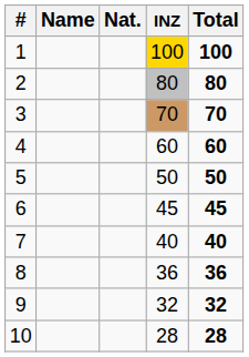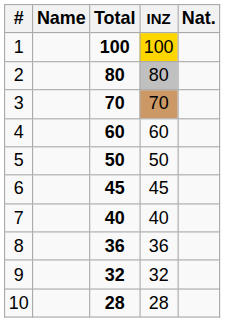 <table class="wikitable sortable" style="text-align:center;">
 <tr>
 <th>#</th>
 <th>Name</th>
+<th>Total</th>
+<th><small>INZ</small></th>
 <th>Nat.</th>
-<th><small>INZ</small></th>
-<th>Total</th>
 </tr>
 <tr>
 <td>1</td>
 <td align=left></td>
+<td><strong>100</strong></td>
+<td bgcolor=gold>100</td>
 <td></td>
-<td bgcolor=gold>100</td>
-<td><strong>100</strong></td>
 </tr>
 <tr>
 <td>2</td>
 <td align=left></td>
+<td><strong>80</strong></td>
+<td bgcolor=silver>80</td>
 <td></td>
-<td bgcolor=silver>80</td>
-<td><strong>80</strong></td>
 </tr>
 <tr>
 <td>3</td>
 <td align=left></td>
+<td><strong>70</strong></td>
+<td bgcolor=cc9966>70</td>
 <td></td>
-<td bgcolor=cc9966>70</td>
-<td><strong>70</strong></td>
 </tr>
 <tr>
 <td>4</td>
 <td align=left></td>
+<td><strong>60</strong></td>
+<td>60</td>
 <td></td>
-<td>60</td>
-<td><strong>60</strong></td>
 </tr>
 <tr>
 <td>5</td>
 <td align=left></td>
+<td><strong>50</strong></td>
+<td>50</td>
 <td></td>
-<td>50</td>
-<td><strong>50</strong></td>
 </tr>
 <tr>
 <td>6</td>
 <td align=left></td>
+<td><strong>45</strong></td>
+<td>45</td>
 <td></td>
-<td>45</td>
-<td><strong>45</strong></td>
 </tr>
 <tr>
 <td>7</td>
 <td align=left></td>
+<td><strong>40</strong></td>
+<td>40</td>
 <td></td>
-<td>40</td>
-<td><strong>40</strong></td>
 </tr>
 <tr>
 <td>8</td>
 <td align=left></td>
+<td><strong>36</strong></td>
+<td>36</td>
 <td></td>
-<td>36</td>
-<td><strong>36</strong></td>
 </tr>
 <tr>
 <td>9</td>
 <td align=left></td>
+<td><strong>32</strong></td>
+<td>32</td>
 <td></td>
-<td>32</td>
-<td><strong>32</strong></td>
 </tr>
 <tr>
 <td>10</td>
 <td align=left></td>
+<td><strong>28</strong></td>
+<td>28</td>
 <td></td>
-<td>28</td>
-<td><strong>28</strong></td>
 </tr>
 </table>
